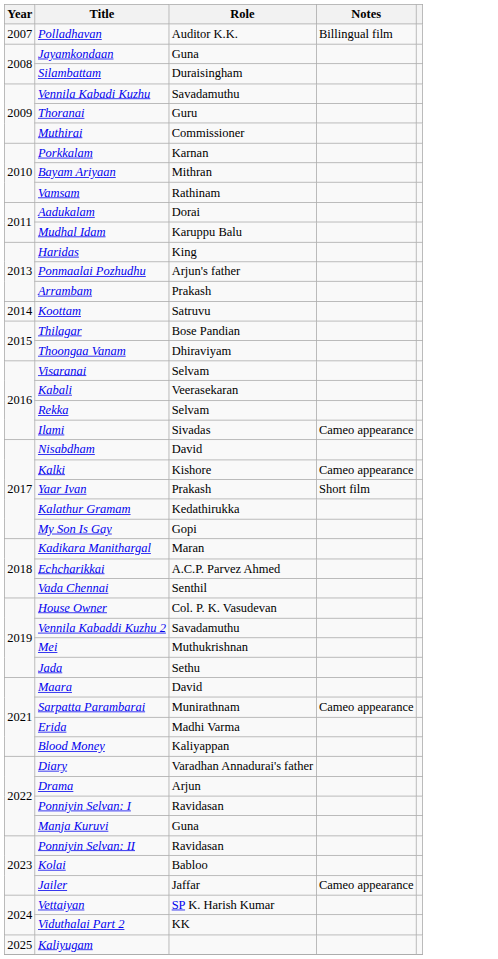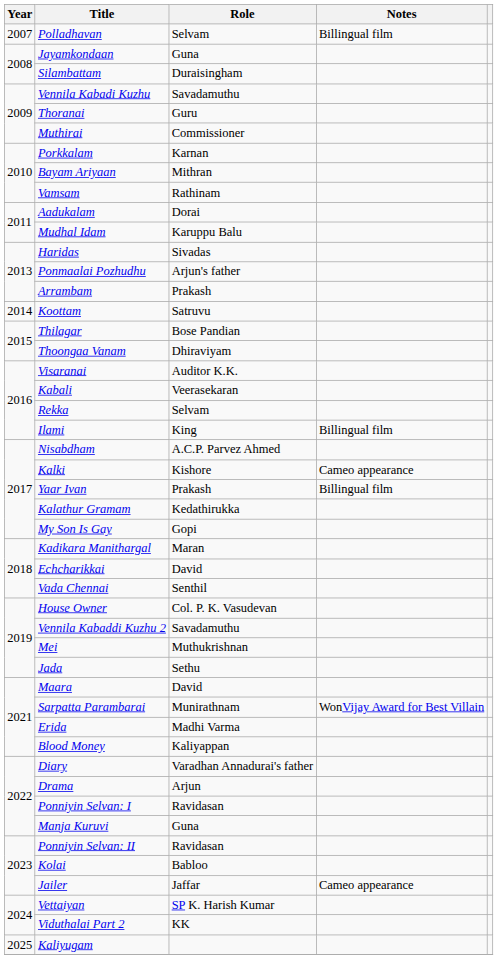 <table class="wikitable sortable">
 <tr style="text-align:center;">
 <th>Year</th>
 <th>Title</th>
 <th>Role</th>
 <th>Notes</th>
 <th></th>
 </tr>
 <tr>
 <td>2007</td>
 <td><em><a href='#'>Polladhavan</a></em></td>
-<td>Auditor K.K.</td>
+<td>Selvam</td>
 <td>Billingual film</td>
 <td></td>
 </tr>
 <tr>
 <td rowspan="2">2008</td>
 <td><em><a href='#'>Jayamkondaan</a></em></td>
 <td>Guna</td>
 <td></td>
 <td></td>
 </tr>
 <tr>
 <td><em><a href='#'>Silambattam</a></em></td>
 <td>Duraisingham</td>
 <td></td>
 <td></td>
 </tr>
 <tr>
 <td rowspan="3">2009</td>
 <td><em><a href='#'>Vennila Kabadi Kuzhu</a></em></td>
 <td>Savadamuthu</td>
 <td></td>
 <td></td>
 </tr>
 <tr>
 <td><em><a href='#'>Thoranai</a></em></td>
 <td>Guru</td>
 <td></td>
 <td></td>
 </tr>
 <tr>
 <td><em><a href='#'>Muthirai</a></em></td>
 <td>Commissioner</td>
 <td></td>
 <td></td>
 </tr>
 <tr>
 <td rowspan="3">2010</td>
 <td><em><a href='#'>Porkkalam</a></em></td>
 <td>Karnan</td>
 <td></td>
 <td></td>
 </tr>
 <tr>
 <td><em><a href='#'>Bayam Ariyaan</a></em></td>
 <td>Mithran</td>
 <td></td>
 <td></td>
 </tr>
 <tr>
 <td><em><a href='#'>Vamsam</a></em></td>
 <td>Rathinam</td>
 <td></td>
 <td></td>
 </tr>
 <tr>
 <td rowspan="2">2011</td>
 <td><em><a href='#'>Aadukalam</a></em></td>
 <td>Dorai</td>
 <td></td>
 <td></td>
 </tr>
 <tr>
 <td><em><a href='#'>Mudhal Idam</a></em></td>
 <td>Karuppu Balu</td>
 <td></td>
 <td></td>
 </tr>
 <tr>
 <td rowspan="3">2013</td>
 <td><em><a href='#'>Haridas</a></em></td>
-<td>King</td>
+<td>Sivadas</td>
 <td></td>
 <td></td>
 </tr>
 <tr>
 <td><em><a href='#'>Ponmaalai Pozhudhu</a></em></td>
 <td>Arjun's father</td>
 <td></td>
 <td></td>
 </tr>
 <tr>
 <td><em><a href='#'>Arrambam</a></em></td>
 <td>Prakash</td>
 <td></td>
 <td></td>
 </tr>
 <tr>
 <td>2014</td>
 <td><em><a href='#'>Koottam</a></em></td>
 <td>Satruvu</td>
 <td></td>
 <td></td>
 </tr>
 <tr>
 <td rowspan="2">2015</td>
 <td><em><a href='#'>Thilagar</a></em></td>
 <td>Bose Pandian</td>
 <td></td>
 <td></td>
 </tr>
 <tr>
 <td><em><a href='#'>Thoongaa Vanam</a></em></td>
 <td>Dhiraviyam</td>
 <td></td>
 <td></td>
 </tr>
 <tr>
 <td rowspan="4">2016</td>
 <td><em><a href='#'>Visaranai</a></em></td>
-<td>Selvam</td>
+<td>Auditor K.K.</td>
 <td></td>
 <td></td>
 </tr>
 <tr>
 <td><em><a href='#'>Kabali</a></em></td>
 <td>Veerasekaran</td>
 <td></td>
 <td></td>
 </tr>
 <tr>
 <td><em><a href='#'>Rekka</a></em></td>
 <td>Selvam</td>
 <td></td>
 <td></td>
 </tr>
 <tr>
 <td><em><a href='#'>Ilami</a></em></td>
-<td>Sivadas</td>
-<td>Cameo appearance</td>
+<td>King</td>
+<td>Billingual film</td>
 <td></td>
 </tr>
 <tr>
 <td rowspan="5">2017</td>
 <td><em><a href='#'>Nisabdham</a></em></td>
-<td>David</td>
+<td>A.C.P. Parvez Ahmed</td>
 <td></td>
 <td></td>
 </tr>
 <tr>
 <td><a href='#'><em>Kalki</em></a></td>
 <td>Kishore</td>
 <td>Cameo appearance</td>
 <td></td>
 </tr>
 <tr>
 <td><em><a href='#'>Yaar Ivan</a></em></td>
 <td>Prakash</td>
-<td>Short film</td>
+<td>Billingual film</td>
 <td></td>
 </tr>
 <tr>
 <td><em><a href='#'>Kalathur Gramam</a></em></td>
 <td>Kedathirukka</td>
 <td></td>
 <td></td>
 </tr>
 <tr>
 <td><em><a href='#'>My Son Is Gay</a></em></td>
 <td>Gopi</td>
 <td></td>
 <td></td>
 </tr>
 <tr>
 <td rowspan="3">2018</td>
 <td><em><a href='#'>Kadikara Manithargal</a></em></td>
 <td>Maran</td>
 <td></td>
 <td></td>
 </tr>
 <tr>
 <td><em><a href='#'>Echcharikkai</a></em></td>
-<td>A.C.P. Parvez Ahmed</td>
+<td>David</td>
 <td></td>
 <td></td>
 </tr>
 <tr>
 <td><em><a href='#'>Vada Chennai</a></em></td>
 <td>Senthil</td>
 <td></td>
 <td></td>
 </tr>
 <tr>
 <td rowspan="4">2019</td>
 <td><em><a href='#'>House Owner</a></em></td>
 <td>Col. P. K. Vasudevan</td>
 <td></td>
 <td></td>
 </tr>
 <tr>
 <td><em><a href='#'>Vennila Kabaddi Kuzhu 2</a></em></td>
 <td>Savadamuthu</td>
 <td></td>
 <td></td>
 </tr>
 <tr>
 <td><a href='#'><em>Mei</em></a></td>
 <td>Muthukrishnan</td>
 <td></td>
 <td></td>
 </tr>
 <tr>
 <td><em><a href='#'>Jada</a></em></td>
 <td>Sethu</td>
 <td></td>
 <td></td>
 </tr>
 <tr>
 <td rowspan="4">2021</td>
 <td><em><a href='#'>Maara</a></em></td>
 <td>David</td>
 <td></td>
 <td></td>
 </tr>
 <tr>
 <td><em><a href='#'>Sarpatta Parambarai</a></em></td>
 <td>Munirathnam</td>
-<td>Cameo appearance</td>
+<td>Won<a href='#'>Vijay Award for Best Villain</a></td>
 <td></td>
 </tr>
 <tr>
 <td><em><a href='#'>Erida</a></em></td>
 <td>Madhi Varma</td>
 <td></td>
 <td></td>
 </tr>
 <tr>
 <td><em><a href='#'>Blood Money</a></em></td>
 <td>Kaliyappan</td>
 <td></td>
 <td></td>
 </tr>
 <tr>
 <td rowspan="4">2022</td>
 <td><em><a href='#'>Diary</a></em></td>
 <td>Varadhan Annadurai's father</td>
 <td></td>
 <td></td>
 </tr>
 <tr>
 <td><em><a href='#'>Drama</a></em></td>
 <td>Arjun</td>
 <td></td>
 <td></td>
 </tr>
 <tr>
 <td><em><a href='#'>Ponniyin Selvan: I</a></em></td>
 <td>Ravidasan</td>
 <td></td>
 <td></td>
 </tr>
 <tr>
 <td><em><a href='#'>Manja Kuruvi</a></em></td>
 <td>Guna</td>
 <td></td>
 <td></td>
 </tr>
 <tr>
 <td rowspan="3">2023</td>
 <td><em><a href='#'>Ponniyin Selvan: II</a></em></td>
 <td>Ravidasan</td>
 <td></td>
 <td></td>
 </tr>
 <tr>
 <td><em><a href='#'>Kolai</a></em></td>
 <td>Babloo</td>
 <td></td>
 <td></td>
 </tr>
 <tr>
 <td><em><a href='#'>Jailer</a></em></td>
 <td>Jaffar</td>
 <td>Cameo appearance</td>
 <td></td>
 </tr>
 <tr>
 <td rowspan="2">2024</td>
 <td><em><a href='#'>Vettaiyan</a></em></td>
 <td><a href='#'>SP</a> K. Harish Kumar</td>
 <td></td>
 <td></td>
 </tr>
 <tr>
 <td><em><a href='#'>Viduthalai Part 2</a></em></td>
 <td>KK</td>
 <td></td>
 <td></td>
 </tr>
 <tr>
 <td rowspan="1">2025</td>
 <td><em><a href='#'>Kaliyugam</a></em></td>
 <td></td>
 <td></td>
 <td></td>
 </tr>
 <tr>
 </tr>
 </table>
